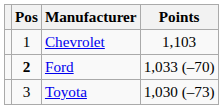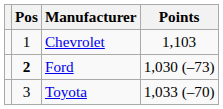 <table class="wikitable" style="font-size: 95%">
 <tr>
 <th></th>
 <th>Pos</th>
 <th>Manufacturer</th>
 <th>Points</th>
 </tr>
 <tr>
 <td align="left"></td>
 <td style="text-align:center;">1</td>
 <td><a href='#'>Chevrolet</a></td>
 <td style="text-align:center;">1,103</td>
 </tr>
 <tr>
 <td align="left"></td>
 <td style="text-align:center;"><strong>2</strong></td>
 <td><a href='#'>Ford</a></td>
-<td style="text-align:center;">1,033 (–70)</td>
+<td style="text-align:center;">1,030 (–73)</td>
 </tr>
 <tr>
 <td align="left"></td>
 <td style="text-align:center;">3</td>
 <td><a href='#'>Toyota</a></td>
-<td style="text-align:center;">1,030 (–73)</td>
+<td style="text-align:center;">1,033 (–70)</td>
 </tr>
 <tr class="sortbottom">
 </tr>
 </table>
